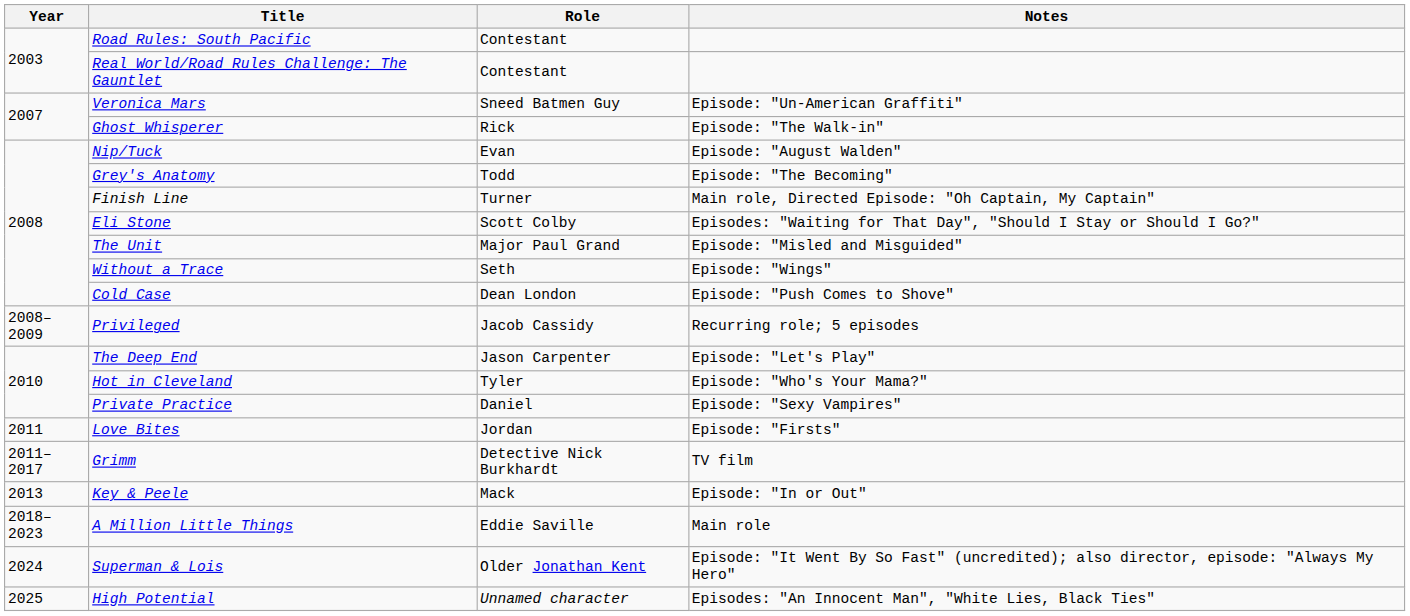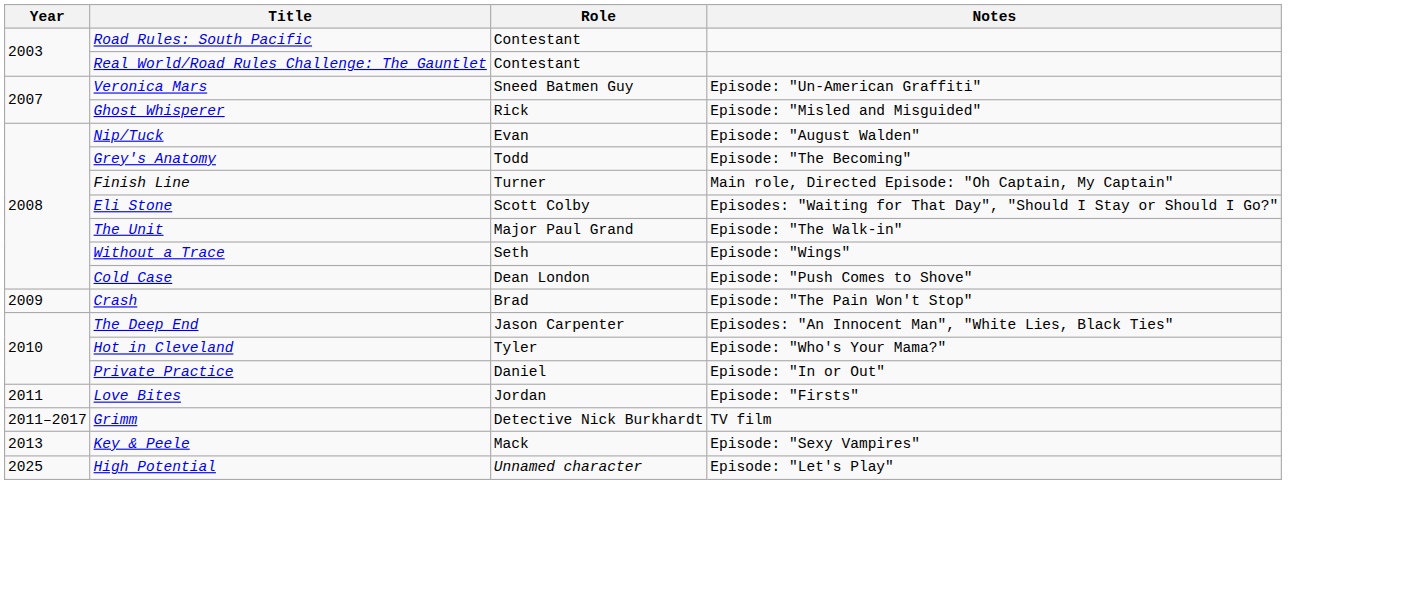 <table class="wikitable sortable">
 <tr>
 <th>Year</th>
 <th>Title</th>
 <th>Role</th>
 <th class="unsortable">Notes</th>
 </tr>
 <tr>
 <td rowspan=2>2003</td>
 <td><em><a href='#'>Road Rules: South Pacific</a></em></td>
 <td>Contestant</td>
 <td></td>
 </tr>
 <tr>
 <td><em><a href='#'>Real World/Road Rules Challenge: The Gauntlet</a></em></td>
 <td>Contestant</td>
 <td></td>
 </tr>
 <tr>
 <td rowspan=2>2007</td>
 <td><em><a href='#'>Veronica Mars</a></em></td>
 <td>Sneed Batmen Guy</td>
 <td>Episode: "Un-American Graffiti"</td>
 </tr>
 <tr>
 <td><em><a href='#'>Ghost Whisperer</a></em></td>
 <td>Rick</td>
-<td>Episode: "The Walk-in"</td>
+<td>Episode: "Misled and Misguided"</td>
 </tr>
 <tr>
 <td rowspan=7>2008</td>
 <td><em><a href='#'>Nip/Tuck</a></em></td>
 <td>Evan</td>
 <td>Episode: "August Walden"</td>
 </tr>
 <tr>
 <td><em><a href='#'>Grey's Anatomy</a></em></td>
 <td>Todd</td>
 <td>Episode: "The Becoming"</td>
 </tr>
 <tr>
 <td><em>Finish Line</em></td>
 <td>Turner</td>
 <td>Main role, Directed Episode: "Oh Captain, My Captain"</td>
 </tr>
 <tr>
 <td><em><a href='#'>Eli Stone</a></em></td>
 <td>Scott Colby</td>
 <td>Episodes: "Waiting for That Day", "Should I Stay or Should I Go?"</td>
 </tr>
 <tr>
 <td><em><a href='#'>The Unit</a></em></td>
 <td>Major Paul Grand</td>
-<td>Episode: "Misled and Misguided"</td>
+<td>Episode: "The Walk-in"</td>
 </tr>
 <tr>
 <td><em><a href='#'>Without a Trace</a></em></td>
 <td>Seth</td>
 <td>Episode: "Wings"</td>
 </tr>
 <tr>
 <td><em><a href='#'>Cold Case</a></em></td>
 <td>Dean London</td>
 <td>Episode: "Push Comes to Shove"</td>
 </tr>
 <tr>
-<td>2008–2009</td>
-<td><em><a href='#'>Privileged</a></em></td>
-<td>Jacob Cassidy</td>
-<td>Recurring role; 5 episodes</td>
+<td>2009</td>
+<td><em><a href='#'>Crash</a></em></td>
+<td>Brad</td>
+<td>Episode: "The Pain Won't Stop"</td>
 </tr>
 <tr>
 <td rowspan=3>2010</td>
 <td><em><a href='#'>The Deep End</a></em></td>
 <td>Jason Carpenter</td>
-<td>Episode: "Let's Play"</td>
+<td>Episodes: "An Innocent Man", "White Lies, Black Ties"</td>
 </tr>
 <tr>
 <td><em><a href='#'>Hot in Cleveland</a></em></td>
 <td>Tyler</td>
 <td>Episode: "Who's Your Mama?"</td>
 </tr>
 <tr>
 <td><em><a href='#'>Private Practice</a></em></td>
 <td>Daniel</td>
-<td>Episode: "Sexy Vampires"</td>
+<td>Episode: "In or Out"</td>
 </tr>
 <tr>
 <td>2011</td>
 <td><em><a href='#'>Love Bites</a></em></td>
 <td>Jordan</td>
 <td>Episode: "Firsts"</td>
 </tr>
 <tr>
 <td>2011–2017</td>
 <td><em><a href='#'>Grimm</a></em></td>
 <td>Detective Nick Burkhardt</td>
 <td>TV film</td>
 </tr>
 <tr>
 <td>2013</td>
 <td><em><a href='#'>Key & Peele</a></em></td>
 <td>Mack</td>
-<td>Episode: "In or Out"</td>
-</tr>
-<tr>
-<td>2018–2023</td>
-<td><em><a href='#'>A Million Little Things</a></em></td>
-<td>Eddie Saville</td>
-<td>Main role</td>
-</tr>
-<tr>
-<td>2024</td>
-<td><em><a href='#'>Superman & Lois</a></em></td>
-<td>Older <a href='#'>Jonathan Kent</a></td>
-<td>Episode: "It Went By So Fast" (uncredited); also director, episode: "Always My Hero"</td>
+<td>Episode: "Sexy Vampires"</td>
 </tr>
 <tr>
 <td>2025</td>
 <td><em><a href='#'>High Potential</a></em></td>
 <td><em>Unnamed character</em></td>
-<td>Episodes: "An Innocent Man", "White Lies, Black Ties"</td>
+<td>Episode: "Let's Play"</td>
 </tr>
 </table>
